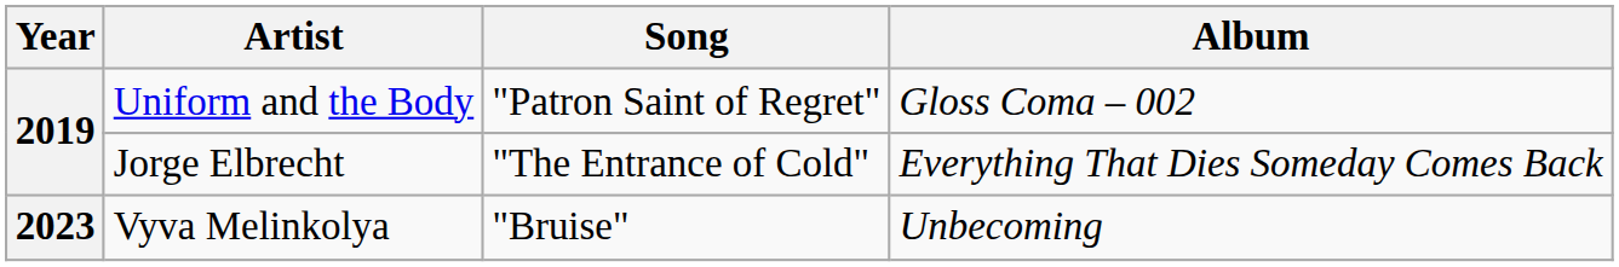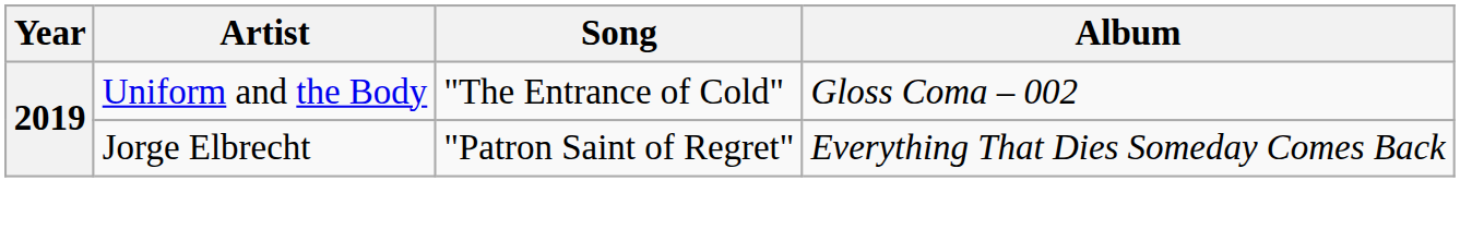 <table class="wikitable plainrowheaders">
 <tr>
 <th scope="col">Year</th>
 <th scope="col">Artist</th>
 <th scope="col">Song</th>
 <th scope="col">Album</th>
 </tr>
 <tr>
 <th scope="row" rowspan="2">2019</th>
 <td><a href='#'>Uniform</a> and <a href='#'>the Body</a></td>
-<td>"Patron Saint of Regret"</td>
+<td>"The Entrance of Cold"</td>
 <td><em>Gloss Coma – 002</em></td>
 </tr>
 <tr>
 <td>Jorge Elbrecht</td>
-<td>"The Entrance of Cold"</td>
+<td>"Patron Saint of Regret"</td>
 <td><em>Everything That Dies Someday Comes Back</em></td>
 </tr>
-<tr>
-<th scope="row">2023</th>
-<td>Vyva Melinkolya</td>
-<td>"Bruise"</td>
-<td><em>Unbecoming</em></td>
-</tr>
 </table>
